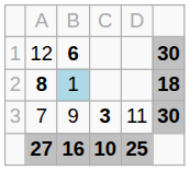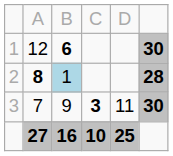 <table class="wikitable" style="text-align:center;">
 <tr style="color: #aaaaaa;">
 <td></td>
 <td>A</td>
 <td>B</td>
 <td>C</td>
 <td>D</td>
 </tr>
 <tr>
 <td style="color: #aaaaaa;">1</td>
 <td>12</td>
 <td><strong>6</strong></td>
 <td></td>
 <td></td>
 <td style="background:silver"><strong>30</strong></td>
 </tr>
 <tr>
 <td style="color: #aaaaaa;">2</td>
 <td><strong>8</strong></td>
 <td style="background: lightblue;">1</td>
 <td></td>
 <td></td>
-<td style="background:silver"><strong>18</strong></td>
+<td style="background:silver"><strong>28</strong></td>
 </tr>
 <tr>
 <td style="color: #aaaaaa;">3</td>
 <td>7</td>
 <td>9</td>
 <td><strong>3</strong></td>
 <td>11</td>
 <td style="background:silver"><strong>30</strong></td>
 </tr>
 <tr>
 <td style="color: #aaaaaa;"></td>
 <td style="background:silver"><strong>27</strong></td>
 <td style="background:silver"><strong>16</strong></td>
 <td style="background:silver"><strong>10</strong></td>
 <td style="background:silver"><strong>25</strong></td>
 <td></td>
 </tr>
 </table>
